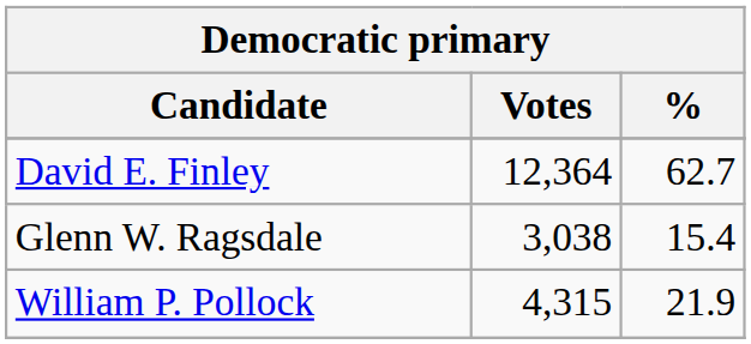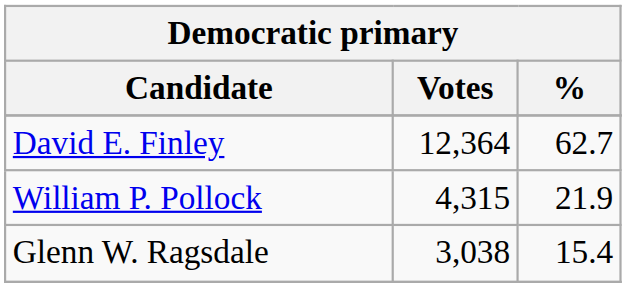 <table class="wikitable" align="left" style="margin: 1em 1em 1em 0; font-size: 95%;">
 <tr>
 <th colspan="3">Democratic primary</th>
 </tr>
 <tr>
 <th colspan="1" style="width: 170px">Candidate</th>
 <th style="width: 50px">Votes</th>
 <th style="width: 40px">%</th>
 </tr>
 <tr>
 </tr>
 <tr>
 <td><a href='#'>David E. Finley</a></td>
 <td align="right">12,364</td>
 <td align="right">62.7</td>
 </tr>
 <tr>
+<td><a href='#'>William P. Pollock</a></td>
+<td align="right">4,315</td>
+<td align="right">21.9</td>
+</tr>
+<tr>
 <td>Glenn W. Ragsdale</td>
 <td align="right">3,038</td>
 <td align="right">15.4</td>
 </tr>
 <tr>
-<td><a href='#'>William P. Pollock</a></td>
-<td align="right">4,315</td>
-<td align="right">21.9</td>
-</tr>
-<tr>
 </tr>
 </table>
